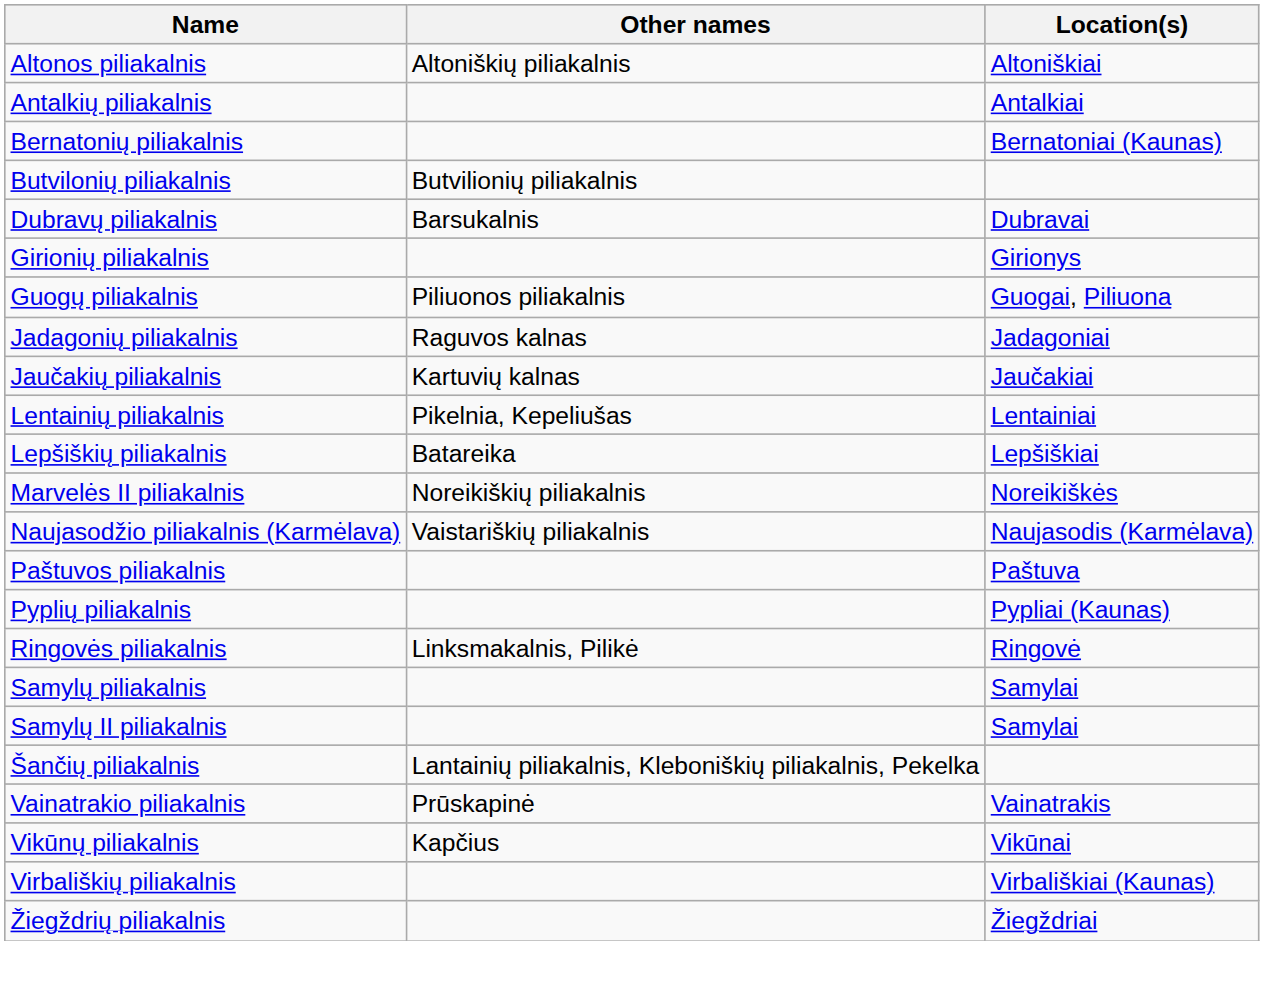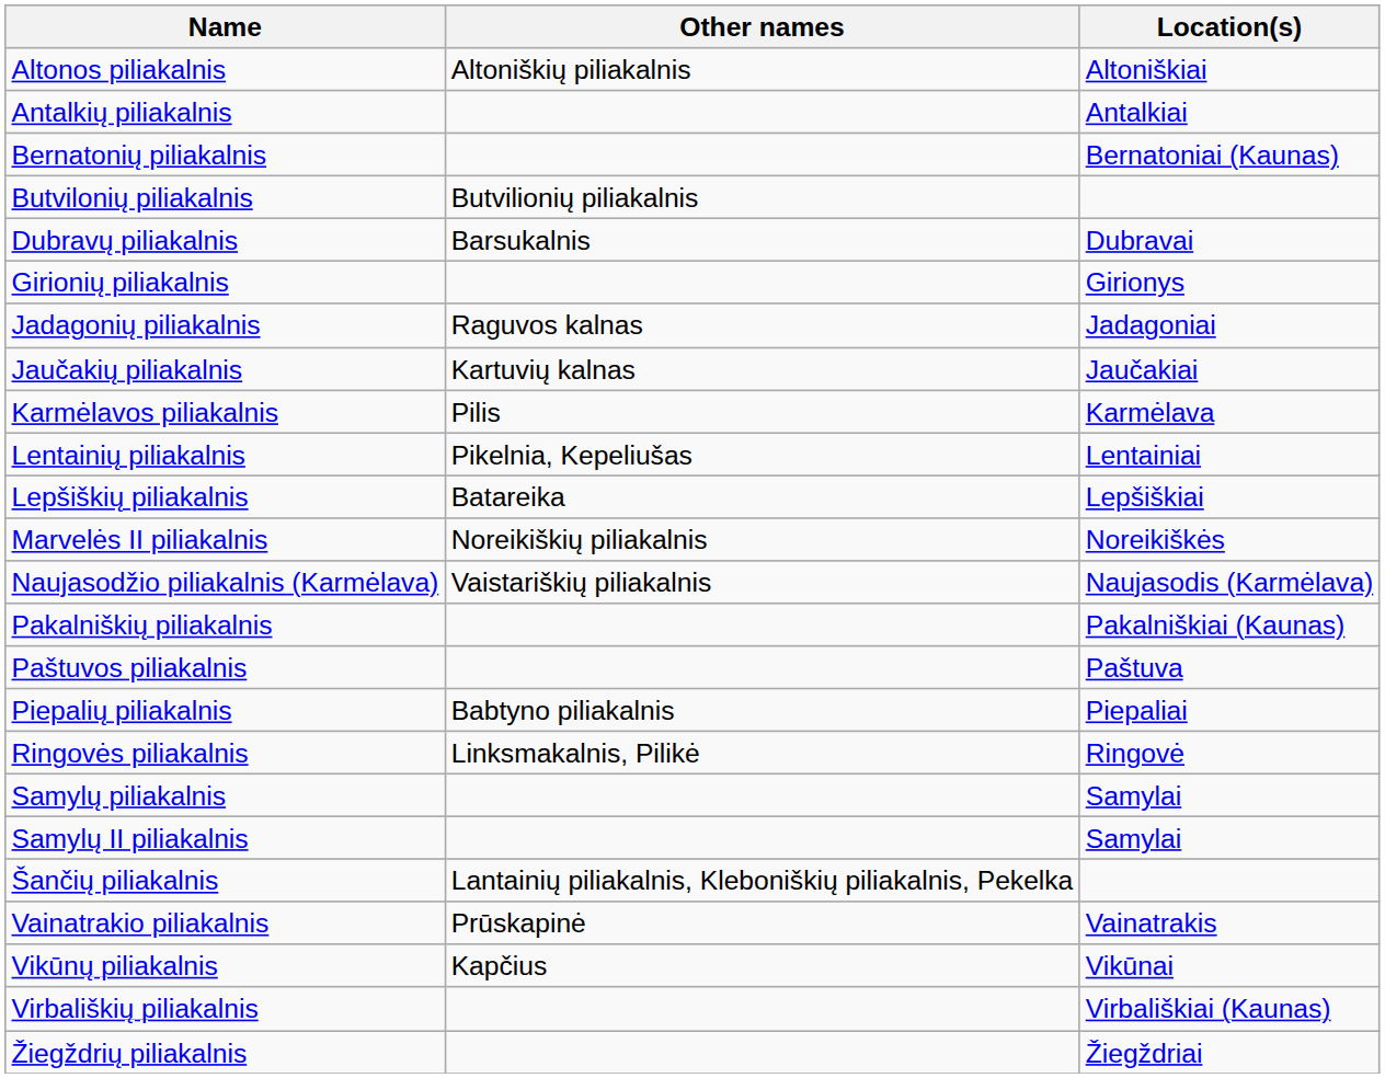 <table class="wikitable" style="font-size: 95%;">
 <tr>
 <th>Name</th>
 <th>Other names</th>
 <th>Location(s)</th>
 </tr>
 <tr>
 <td><a href='#'>Altonos piliakalnis</a></td>
 <td>Altoniškių piliakalnis</td>
 <td><a href='#'>Altoniškiai</a></td>
 </tr>
 <tr>
 <td><a href='#'>Antalkių piliakalnis</a></td>
 <td></td>
 <td><a href='#'>Antalkiai</a></td>
 </tr>
 <tr>
 <td><a href='#'>Bernatonių piliakalnis</a></td>
 <td></td>
 <td><a href='#'>Bernatoniai (Kaunas)</a></td>
 </tr>
 <tr>
 <td><a href='#'>Butvilonių piliakalnis</a></td>
 <td>Butvilionių piliakalnis</td>
 <td></td>
 </tr>
 <tr>
 <td><a href='#'>Dubravų piliakalnis</a></td>
 <td>Barsukalnis</td>
 <td><a href='#'>Dubravai</a></td>
 </tr>
 <tr>
 <td><a href='#'>Girionių piliakalnis</a></td>
 <td></td>
 <td><a href='#'>Girionys</a></td>
 </tr>
 <tr>
-<td><a href='#'>Guogų piliakalnis</a></td>
-<td>Piliuonos piliakalnis</td>
-<td><a href='#'>Guogai</a>, <a href='#'>Piliuona</a></td>
-</tr>
-<tr>
 <td><a href='#'>Jadagonių piliakalnis</a></td>
 <td>Raguvos kalnas</td>
 <td><a href='#'>Jadagoniai</a></td>
 </tr>
 <tr>
 <td><a href='#'>Jaučakių piliakalnis</a></td>
 <td>Kartuvių kalnas</td>
 <td><a href='#'>Jaučakiai</a></td>
+</tr>
+<tr>
+<td><a href='#'>Karmėlavos piliakalnis</a></td>
+<td>Pilis</td>
+<td><a href='#'>Karmėlava</a></td>
 </tr>
 <tr>
 <td><a href='#'>Lentainių piliakalnis</a></td>
 <td>Pikelnia, Kepeliušas</td>
 <td><a href='#'>Lentainiai</a></td>
 </tr>
 <tr>
 <td><a href='#'>Lepšiškių piliakalnis</a></td>
 <td>Batareika</td>
 <td><a href='#'>Lepšiškiai</a></td>
 </tr>
 <tr>
 <td><a href='#'>Marvelės II piliakalnis</a></td>
 <td>Noreikiškių piliakalnis</td>
 <td><a href='#'>Noreikiškės</a></td>
 </tr>
 <tr>
 <td><a href='#'>Naujasodžio piliakalnis (Karmėlava)</a></td>
 <td>Vaistariškių piliakalnis</td>
 <td><a href='#'>Naujasodis (Karmėlava)</a></td>
 </tr>
 <tr>
+<td><a href='#'>Pakalniškių piliakalnis</a></td>
+<td></td>
+<td><a href='#'>Pakalniškiai (Kaunas)</a></td>
+</tr>
+<tr>
 <td><a href='#'>Paštuvos piliakalnis</a></td>
 <td></td>
 <td><a href='#'>Paštuva</a></td>
 </tr>
 <tr>
-<td><a href='#'>Pyplių piliakalnis</a></td>
-<td></td>
-<td><a href='#'>Pypliai (Kaunas)</a></td>
+<td><a href='#'>Piepalių piliakalnis</a></td>
+<td>Babtyno piliakalnis</td>
+<td><a href='#'>Piepaliai</a></td>
 </tr>
 <tr>
 <td><a href='#'>Ringovės piliakalnis</a></td>
 <td>Linksmakalnis, Pilikė</td>
 <td><a href='#'>Ringovė</a></td>
 </tr>
 <tr>
 <td><a href='#'>Samylų piliakalnis</a></td>
 <td></td>
 <td><a href='#'>Samylai</a></td>
 </tr>
 <tr>
 <td><a href='#'>Samylų II piliakalnis</a></td>
 <td></td>
 <td><a href='#'>Samylai</a></td>
 </tr>
 <tr>
 <td><a href='#'>Šančių piliakalnis</a></td>
 <td>Lantainių piliakalnis, Kleboniškių piliakalnis, Pekelka</td>
 <td></td>
 </tr>
 <tr>
 <td><a href='#'>Vainatrakio piliakalnis</a></td>
 <td>Prūskapinė</td>
 <td><a href='#'>Vainatrakis</a></td>
 </tr>
 <tr>
 <td><a href='#'>Vikūnų piliakalnis</a></td>
 <td>Kapčius</td>
 <td><a href='#'>Vikūnai</a></td>
 </tr>
 <tr>
 <td><a href='#'>Virbališkių piliakalnis</a></td>
 <td></td>
 <td><a href='#'>Virbališkiai (Kaunas)</a></td>
 </tr>
 <tr>
 <td><a href='#'>Žiegždrių piliakalnis</a></td>
 <td></td>
 <td><a href='#'>Žiegždriai</a></td>
 </tr>
 </table>
